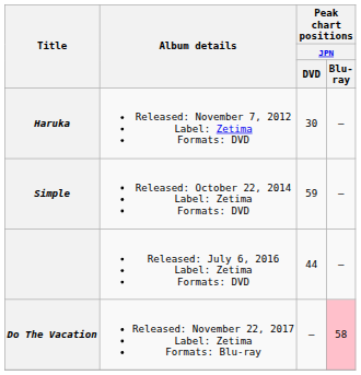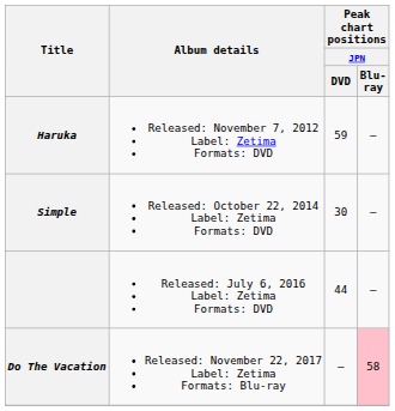 <table class="wikitable plainrowheaders" style="text-align:center;">
 <tr>
 <th scope="col" rowspan="3">Title</th>
 <th scope="col" rowspan="3">Album details</th>
 <th scope="col" colspan="2">Peak <br> chart <br> positions</th>
 </tr>
 <tr>
 <th scope="col" colspan="2"><small><a href='#'>JPN</a></small></th>
 </tr>
 <tr>
 <th style="width:2.5em;">DVD</th>
 <th style="width:2.5em;">Blu-ray</th>
 </tr>
 <tr>
 <th scope="row"><em>Haruka</em></th>
 <td><br><ul><li>Released: November 7, 2012</li><li>Label: <a href='#'>Zetima</a></li><li>Formats: DVD</li></ul></td>
-<td>30</td>
+<td>59</td>
 <td>—</td>
 </tr>
 <tr>
 <th scope="row"><em>Simple</em></th>
 <td><br><ul><li>Released: October 22, 2014</li><li>Label: Zetima</li><li>Formats: DVD</li></ul></td>
-<td>59</td>
+<td>30</td>
 <td>—</td>
 </tr>
 <tr>
 <th scope="row"><em></em></th>
 <td><br><ul><li>Released: July 6, 2016</li><li>Label: Zetima</li><li>Formats: DVD</li></ul></td>
 <td>44</td>
 <td>—</td>
 </tr>
 <tr>
 <th scope="row"><em>Do The Vacation</em></th>
 <td><br><ul><li>Released: November 22, 2017</li><li>Label: Zetima</li><li>Formats: Blu-ray</li></ul></td>
 <td>—</td>
 <td style="background: pink;">58</td>
 </tr>
 <tr>
 </tr>
 </table>
